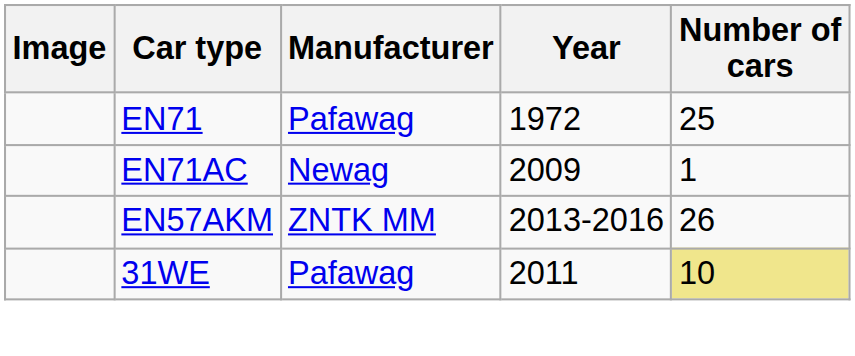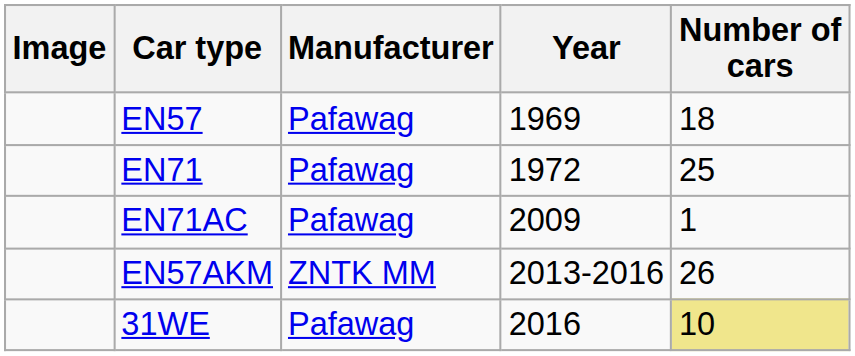 <table class="wikitable">
 <tr>
 <th>Image</th>
 <th>Car type</th>
 <th>Manufacturer</th>
 <th>Year</th>
 <th>Number of<br>cars</th>
+</tr>
+<tr>
+<td></td>
+<td><a href='#'>EN57</a></td>
+<td><a href='#'>Pafawag</a></td>
+<td>1969</td>
+<td>18</td>
 </tr>
 <tr>
 <td></td>
 <td><a href='#'>EN71</a></td>
 <td><a href='#'>Pafawag</a></td>
 <td>1972</td>
 <td>25</td>
 </tr>
 <tr>
 <td></td>
 <td><a href='#'>EN71AC</a></td>
-<td><a href='#'>Newag</a></td>
+<td><a href='#'>Pafawag</a></td>
 <td>2009</td>
 <td>1</td>
 </tr>
 <tr>
 <td></td>
 <td><a href='#'>EN57AKM</a></td>
 <td><a href='#'>ZNTK MM</a></td>
 <td>2013-2016</td>
 <td>26</td>
 </tr>
 <tr>
 <td></td>
 <td><a href='#'>31WE</a></td>
 <td><a href='#'>Pafawag</a></td>
-<td>2011</td>
+<td>2016</td>
 <td style="background: khaki;">10</td>
 </tr>
 </table>
